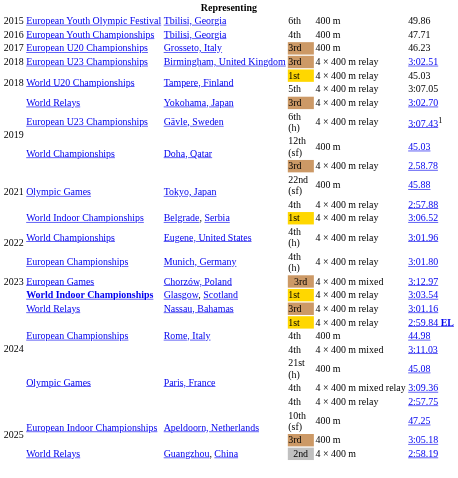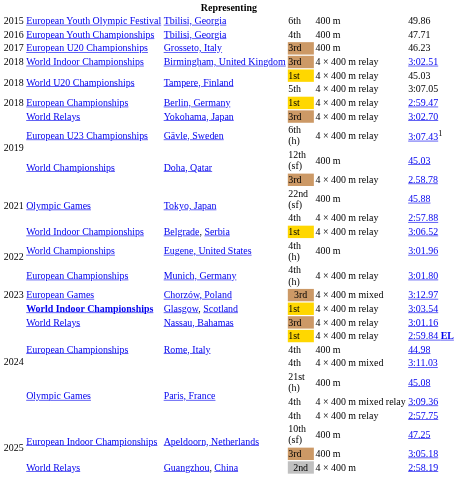 <table>
 <tr>
 <th colspan="6">Representing </th>
 </tr>
 <tr>
 <td>2015</td>
 <td><a href='#'>European Youth Olympic Festival</a></td>
 <td><a href='#'>Tbilisi, Georgia</a></td>
 <td>6th</td>
 <td>400 m</td>
 <td>49.86</td>
 </tr>
 <tr>
 <td>2016</td>
 <td><a href='#'>European Youth Championships</a></td>
 <td><a href='#'>Tbilisi, Georgia</a></td>
 <td>4th</td>
 <td>400 m</td>
 <td>47.71</td>
 </tr>
 <tr>
 <td>2017</td>
 <td><a href='#'>European U20 Championships</a></td>
 <td><a href='#'>Grosseto, Italy</a></td>
 <td bgcolor=cc9966>3rd</td>
 <td>400 m</td>
 <td>46.23</td>
 </tr>
 <tr>
 <td>2018</td>
-<td><a href='#'>European U23 Championships</a></td>
+<td><a href='#'>World Indoor Championships</a></td>
 <td><a href='#'>Birmingham, United Kingdom</a></td>
 <td bgcolor=cc9966>3rd</td>
 <td>4 × 400 m relay</td>
 <td><a href='#'>3:02.51</a></td>
 </tr>
 <tr>
 <td rowspan="2">2018</td>
 <td rowspan="2"><a href='#'>World U20 Championships</a></td>
 <td rowspan="2"><a href='#'>Tampere, Finland</a></td>
 <td bgcolor=gold>1st</td>
 <td>4 × 400 m relay</td>
 <td>45.03</td>
 </tr>
 <tr>
 <td>5th</td>
 <td>4 × 400 m relay</td>
 <td>3:07.05</td>
+</tr>
+<tr>
+<td>2018</td>
+<td><a href='#'>European Championships</a></td>
+<td><a href='#'>Berlin, Germany</a></td>
+<td bgcolor=gold>1st</td>
+<td>4 × 400 m relay</td>
+<td><a href='#'>2:59.47</a></td>
 </tr>
 <tr>
 <td rowspan=4>2019</td>
 <td><a href='#'>World Relays</a></td>
 <td><a href='#'>Yokohama, Japan</a></td>
 <td bgcolor=cc9966>3rd</td>
 <td>4 × 400 m relay</td>
 <td><a href='#'>3:02.70</a></td>
 </tr>
 <tr>
 <td><a href='#'>European U23 Championships</a></td>
 <td><a href='#'>Gävle, Sweden</a></td>
 <td>6th (h)</td>
 <td>4 × 400 m relay</td>
 <td><a href='#'>3:07.43</a><sup>1</sup></td>
 </tr>
 <tr>
 <td rowspan=2><a href='#'>World Championships</a></td>
 <td rowspan=2><a href='#'>Doha, Qatar</a></td>
 <td>12th (sf)</td>
 <td>400 m</td>
 <td><a href='#'>45.03</a></td>
 </tr>
 <tr>
 <td bgcolor=cc9966>3rd</td>
 <td>4 × 400 m relay</td>
 <td><a href='#'>2.58.78</a></td>
 </tr>
 <tr>
 <td rowspan=2>2021</td>
 <td rowspan=2><a href='#'>Olympic Games</a></td>
 <td rowspan=2><a href='#'>Tokyo, Japan</a></td>
 <td>22nd (sf)</td>
 <td>400 m</td>
 <td><a href='#'>45.88</a></td>
 </tr>
 <tr>
 <td>4th</td>
 <td>4 × 400 m relay</td>
 <td><a href='#'>2:57.88</a></td>
 </tr>
 <tr>
 <td rowspan=3>2022</td>
 <td><a href='#'>World Indoor Championships</a></td>
 <td><a href='#'>Belgrade</a>, <a href='#'>Serbia</a></td>
 <td bgcolor=gold>1st</td>
 <td>4 × 400 m relay</td>
 <td><a href='#'>3:06.52</a></td>
 </tr>
 <tr>
 <td><a href='#'>World Championships</a></td>
 <td><a href='#'>Eugene, United States</a></td>
 <td>4th (h)</td>
-<td>4 × 400 m relay</td>
+<td>400 m</td>
 <td><a href='#'>3:01.96</a></td>
 </tr>
 <tr>
 <td><a href='#'>European Championships</a></td>
 <td><a href='#'>Munich, Germany</a></td>
 <td>4th (h)</td>
 <td>4 × 400 m relay</td>
 <td><a href='#'>3:01.80</a></td>
 </tr>
 <tr>
 <td>2023</td>
 <td><a href='#'>European Games</a></td>
 <td><a href='#'>Chorzów, Poland</a></td>
 <td align="center" bgcolor=cc9966>3rd</td>
 <td>4 × 400 m mixed</td>
 <td><a href='#'>3:12.97</a></td>
 </tr>
 <tr>
 <td rowspan=8>2024</td>
 <td><strong><a href='#'>World Indoor Championships</a></strong></td>
 <td><a href='#'>Glasgow</a>, <a href='#'>Scotland</a></td>
 <td bgcolor=gold>1st</td>
 <td>4 × 400 m relay</td>
 <td><a href='#'>3:03.54</a></td>
 </tr>
 <tr>
 <td><a href='#'>World Relays</a></td>
 <td><a href='#'>Nassau, Bahamas</a></td>
 <td bgcolor=cc9966>3rd</td>
 <td>4 × 400 m relay</td>
 <td><a href='#'>3:01.16</a></td>
 </tr>
 <tr>
 <td rowspan=3><a href='#'>European Championships</a></td>
 <td rowspan=3><a href='#'>Rome, Italy</a></td>
 <td bgcolor=gold>1st</td>
 <td>4 × 400 m relay</td>
 <td><a href='#'>2:59.84 <strong>EL</strong></a></td>
 </tr>
 <tr>
 <td>4th</td>
 <td>400 m</td>
 <td><a href='#'>44.98</a></td>
 </tr>
 <tr>
 <td>4th</td>
 <td>4 × 400 m mixed</td>
 <td><a href='#'>3:11.03</a></td>
 </tr>
 <tr>
 <td rowspan=3><a href='#'>Olympic Games</a></td>
 <td rowspan=3><a href='#'>Paris, France</a></td>
 <td>21st (h)</td>
 <td>400 m</td>
 <td><a href='#'>45.08</a></td>
 </tr>
 <tr>
 <td>4th</td>
 <td>4 × 400 m mixed relay</td>
 <td><a href='#'>3:09.36</a> <strong></strong></td>
 </tr>
 <tr>
 <td>4th</td>
 <td>4 × 400 m relay</td>
 <td><a href='#'>2:57.75</a> <strong></strong></td>
 </tr>
 <tr>
 <td rowspan=3>2025</td>
 <td rowspan=2><a href='#'>European Indoor Championships</a></td>
 <td rowspan=2><a href='#'>Apeldoorn, Netherlands</a></td>
 <td>10th (sf)</td>
 <td>400 m</td>
 <td><a href='#'>47.25</a></td>
 </tr>
 <tr>
 <td bgcolor=cc9966>3rd</td>
 <td>400 m</td>
 <td><a href='#'>3:05.18</a> <strong></strong></td>
 </tr>
 <tr>
 <td><a href='#'>World Relays</a></td>
 <td><a href='#'>Guangzhou</a>, <a href='#'>China</a></td>
 <td align="center" width=40 bgcolor=silver>2nd</td>
 <td>4 × 400 m</td>
 <td><a href='#'>2:58.19</a> </td>
 </tr>
 <tr>
 </tr>
 </table>
